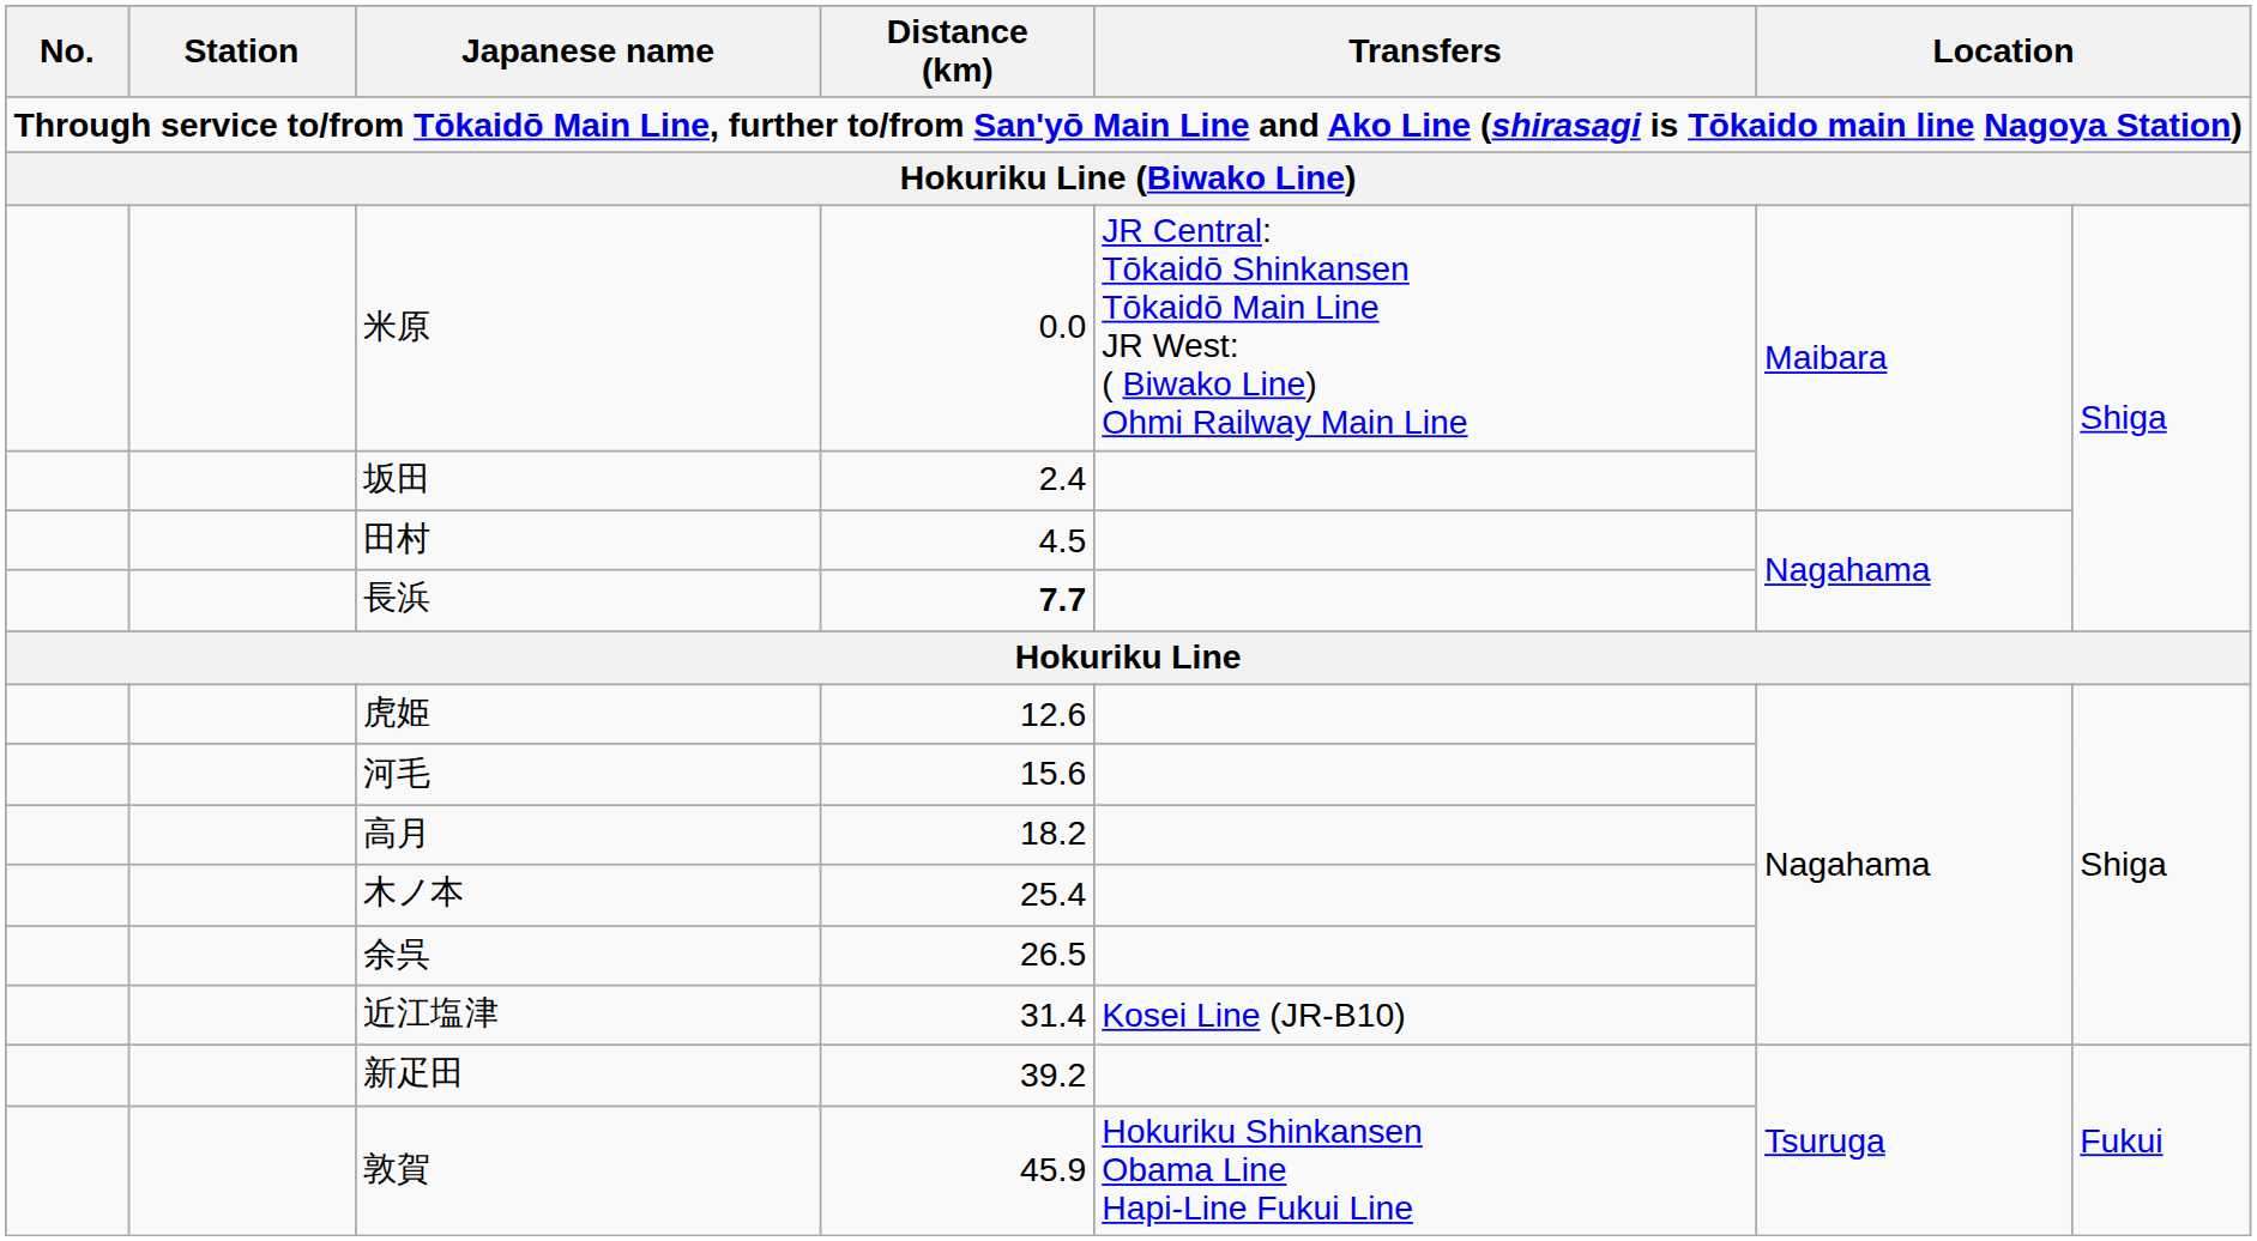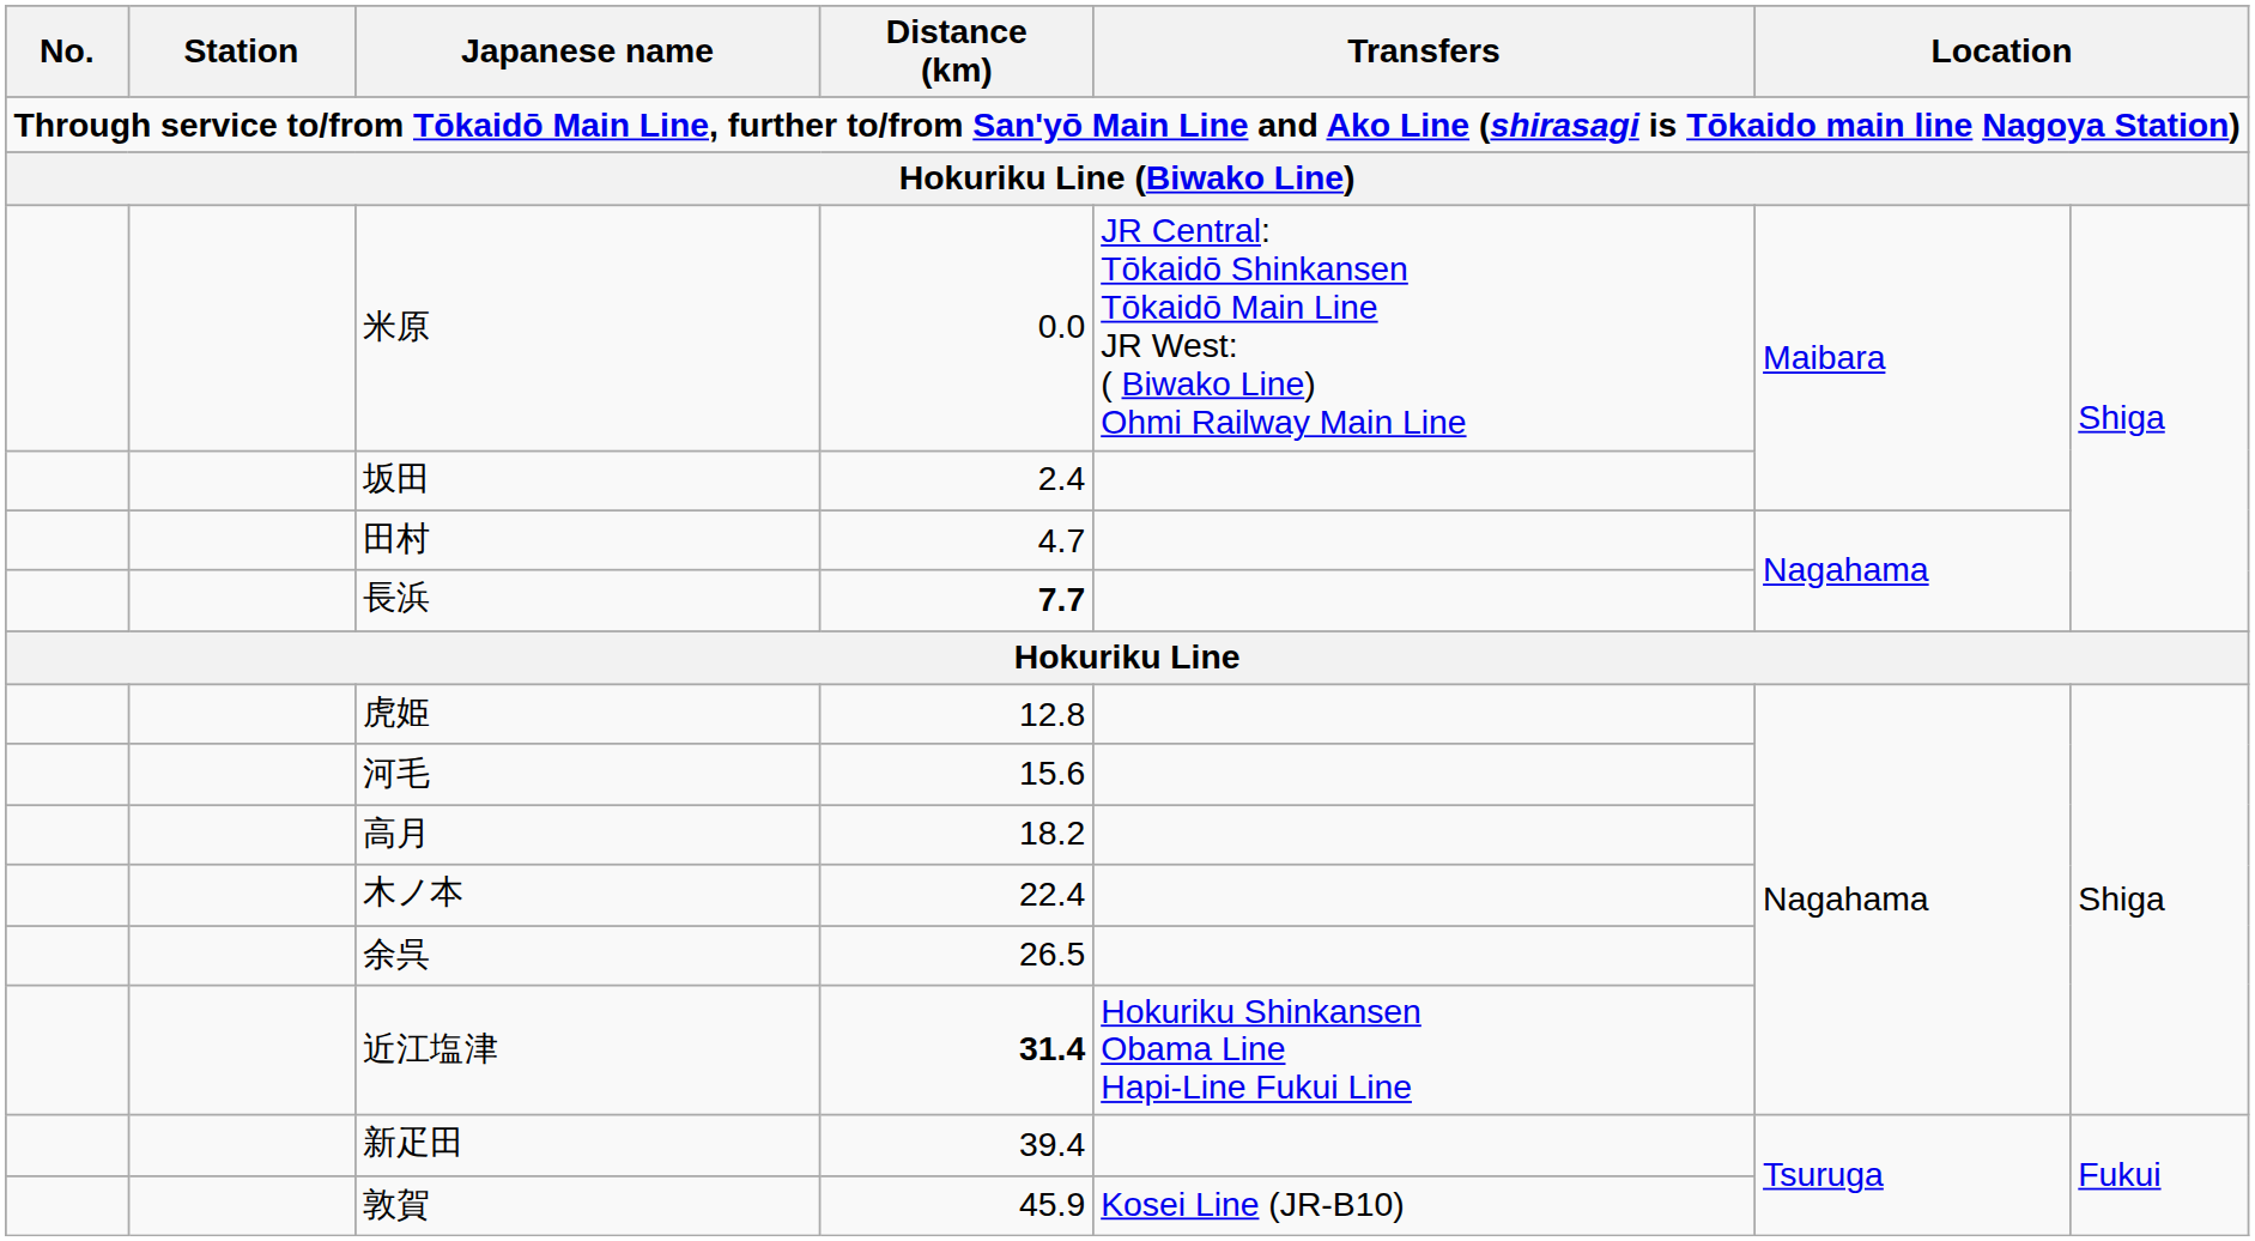 <table class="wikitable">
 <tr>
 <th>No.</th>
 <th>Station</th>
 <th>Japanese name</th>
 <th>Distance<br>(km)</th>
 <th>Transfers</th>
 <th colspan=2>Location</th>
 </tr>
 <tr>
 <td align=center colspan=7><strong>Through service to/from <a href='#'>Tōkaidō Main Line</a>, further to/from <a href='#'>San'yō Main Line</a> and <a href='#'>Ako Line</a> (<a href='#'><em>shirasagi</em></a> is <a href='#'>Tōkaido main line</a> <a href='#'>Nagoya Station</a>)</strong></td>
 </tr>
 <tr>
 <th colspan=7>Hokuriku Line (<a href='#'>Biwako Line</a>)</th>
 </tr>
 <tr>
 <td></td>
 <td></td>
 <td>米原</td>
 <td align=right>0.0</td>
 <td><a href='#'>JR Central</a>: <br> <a href='#'>Tōkaidō Shinkansen</a> <br> <a href='#'>Tōkaidō Main Line</a><br>JR West: <br>( <a href='#'>Biwako Line</a>)<br> <a href='#'>Ohmi Railway Main Line</a></td>
 <td rowspan=2><a href='#'>Maibara</a></td>
 <td rowspan=4><a href='#'>Shiga</a></td>
 </tr>
 <tr>
 <td></td>
 <td></td>
 <td>坂田</td>
 <td align=right>2.4</td>
 <td></td>
 </tr>
 <tr>
 <td></td>
 <td></td>
 <td>田村</td>
-<td align=right>4.5</td>
+<td align=right>4.7</td>
 <td></td>
 <td rowspan=2><a href='#'>Nagahama</a></td>
 </tr>
 <tr>
 <td></td>
 <td></td>
 <td>長浜</td>
 <td align=right><strong>7.7</strong></td>
 <td></td>
 </tr>
 <tr>
 <th colspan=7>Hokuriku Line</th>
 </tr>
 <tr>
 <td></td>
 <td></td>
 <td>虎姫</td>
-<td align=right>12.6</td>
+<td align=right>12.8</td>
 <td></td>
 <td rowspan=6>Nagahama</td>
 <td rowspan=6>Shiga</td>
 </tr>
 <tr>
 <td></td>
 <td></td>
 <td>河毛</td>
 <td align=right>15.6</td>
 <td></td>
 </tr>
 <tr>
 <td></td>
 <td></td>
 <td>高月</td>
 <td align=right>18.2</td>
 <td></td>
 </tr>
 <tr>
 <td></td>
 <td></td>
 <td>木ノ本</td>
-<td align=right>25.4</td>
+<td align=right>22.4</td>
 <td></td>
 </tr>
 <tr>
 <td></td>
 <td></td>
 <td>余呉</td>
 <td align=right>26.5</td>
 <td></td>
 </tr>
 <tr>
 <td></td>
 <td></td>
 <td>近江塩津</td>
-<td align=right>31.4</td>
-<td> <a href='#'>Kosei Line</a> (JR-B10)</td>
+<td align=right><strong>31.4</strong></td>
+<td> <a href='#'>Hokuriku Shinkansen</a><br><a href='#'>Obama Line</a><br> <a href='#'>Hapi-Line Fukui Line</a></td>
 </tr>
 <tr>
 <td></td>
 <td></td>
 <td>新疋田</td>
-<td align=right>39.2</td>
+<td align=right>39.4</td>
 <td></td>
 <td rowspan=2><a href='#'>Tsuruga</a></td>
 <td rowspan="2"><a href='#'>Fukui</a></td>
 </tr>
 <tr>
 <td></td>
 <td></td>
 <td>敦賀</td>
 <td align=right>45.9</td>
-<td> <a href='#'>Hokuriku Shinkansen</a><br><a href='#'>Obama Line</a><br> <a href='#'>Hapi-Line Fukui Line</a></td>
+<td> <a href='#'>Kosei Line</a> (JR-B10)</td>
 </tr>
 </table>
